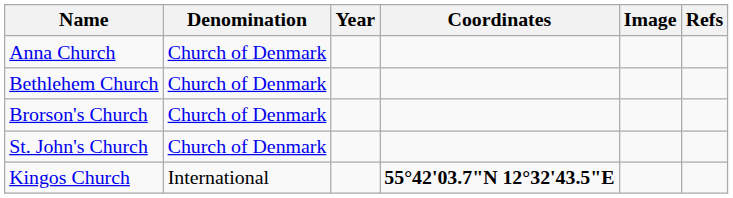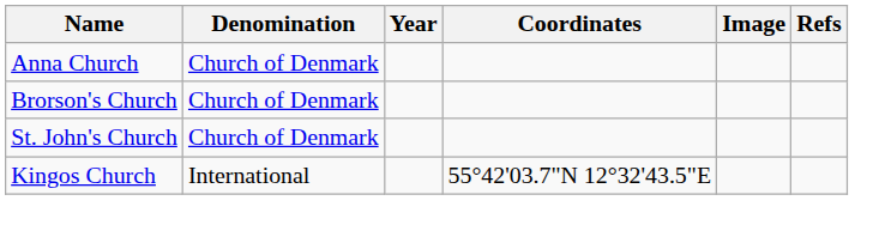 <table class="wikitable sortable">
 <tr>
 <th>Name</th>
 <th>Denomination</th>
 <th>Year</th>
 <th>Coordinates</th>
 <th>Image</th>
 <th>Refs</th>
 </tr>
 <tr>
 <td><a href='#'>Anna Church</a></td>
-<td><a href='#'>Church of Denmark</a></td>
-<td></td>
-<td></td>
-<td></td>
-<td></td>
-</tr>
-<tr>
-<td><a href='#'>Bethlehem Church</a></td>
 <td><a href='#'>Church of Denmark</a></td>
 <td></td>
 <td></td>
 <td></td>
 <td></td>
 </tr>
 <tr>
 <td><a href='#'>Brorson's Church</a></td>
 <td><a href='#'>Church of Denmark</a></td>
 <td></td>
 <td></td>
 <td></td>
 <td></td>
 </tr>
 <tr>
 <td><a href='#'>St. John's Church</a></td>
 <td><a href='#'>Church of Denmark</a></td>
 <td></td>
 <td></td>
 <td></td>
 <td></td>
 </tr>
 <tr>
 <td><a href='#'>Kingos Church</a></td>
 <td>International</td>
 <td></td>
-<td><strong>55°42'03.7"N 12°32'43.5"E</strong></td>
+<td>55°42'03.7"N 12°32'43.5"E</td>
 <td></td>
 </tr>
 </table>
